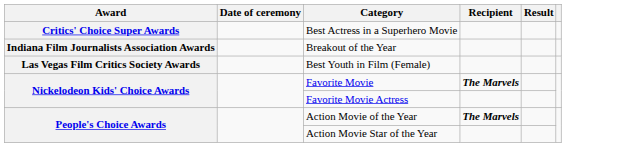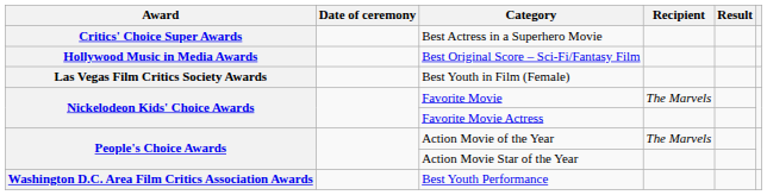 <table class="wikitable sortable plainrowheaders col6center">
 <tr>
 <th scope="col">Award</th>
 <th scope="col">Date of ceremony</th>
 <th scope="col">Category</th>
 <th scope="col">Recipient</th>
 <th scope="col">Result</th>
 <th scope="col" class="unsortable"></th>
 </tr>
 <tr>
 <th scope="row"><a href='#'>Critics' Choice Super Awards</a></th>
 <td><a href='#'></a></td>
 <td>Best Actress in a Superhero Movie</td>
 <td></td>
 <td></td>
 <td></td>
 </tr>
 <tr>
-<th scope="row">Indiana Film Journalists Association Awards</th>
-<td></td>
-<td>Breakout of the Year</td>
+<th scope="row"><a href='#'>Hollywood Music in Media Awards</a></th>
+<td><a href='#'></a></td>
+<td><a href='#'>Best Original Score – Sci-Fi/Fantasy Film</a></td>
 <td></td>
 <td></td>
 <td></td>
 </tr>
 <tr>
 <th scope="row">Las Vegas Film Critics Society Awards</th>
 <td></td>
 <td>Best Youth in Film (Female)</td>
 <td></td>
 <td></td>
 <td></td>
 </tr>
 <tr>
 <th scope="row" rowspan="2"><a href='#'>Nickelodeon Kids' Choice Awards</a></th>
 <td rowspan="2"><a href='#'></a></td>
 <td><a href='#'>Favorite Movie</a></td>
-<td><strong><em>The Marvels</em></strong></td>
+<td><em>The Marvels</em></td>
 <td></td>
 <td rowspan="2"></td>
 </tr>
 <tr>
 <td><a href='#'>Favorite Movie Actress</a></td>
 <td></td>
 <td></td>
 </tr>
 <tr>
 <th scope="row" rowspan="2"><a href='#'>People's Choice Awards</a></th>
 <td rowspan="2"><a href='#'></a></td>
 <td>Action Movie of the Year</td>
-<td><strong><em>The Marvels</em></strong></td>
+<td><em>The Marvels</em></td>
 <td></td>
 <td rowspan="2"></td>
 </tr>
 <tr>
 <td>Action Movie Star of the Year</td>
 <td></td>
 <td></td>
 </tr>
+<tr>
+<th scope="row"><a href='#'>Washington D.C. Area Film Critics Association Awards</a></th>
+<td><a href='#'></a></td>
+<td><a href='#'>Best Youth Performance</a></td>
+<td></td>
+<td></td>
+<td></td>
+</tr>
 </table>
